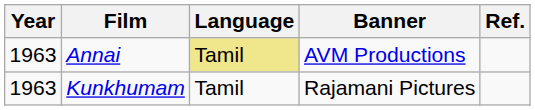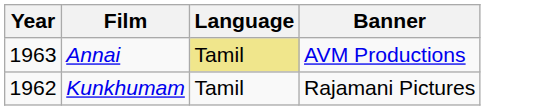 <table class="wikitable sortable">
 <tr>
 <th>Year</th>
 <th>Film</th>
 <th>Language</th>
 <th>Banner</th>
-<th>Ref.</th>
 </tr>
 <tr>
 <td>1963</td>
 <td><em><a href='#'>Annai</a></em></td>
 <td style="background: khaki;">Tamil</td>
 <td><a href='#'>AVM Productions</a></td>
-<td></td>
 </tr>
 <tr>
-<td>1963</td>
+<td>1962</td>
 <td><em><a href='#'>Kunkhumam</a></em></td>
 <td>Tamil</td>
 <td>Rajamani Pictures</td>
-<td></td>
 </tr>
 </table>
